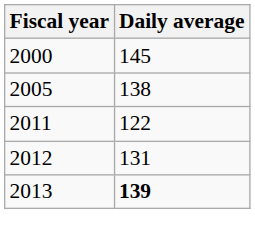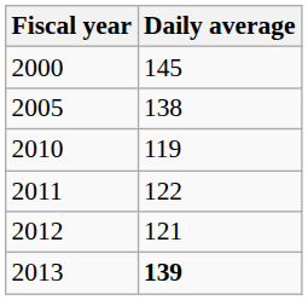 <table class="wikitable">
 <tr>
 <th>Fiscal year</th>
 <th>Daily average</th>
 </tr>
 <tr>
 <td>2000</td>
 <td>145</td>
 </tr>
 <tr>
 <td>2005</td>
 <td>138</td>
 </tr>
 <tr>
+<td>2010</td>
+<td>119</td>
+</tr>
+<tr>
 <td>2011</td>
 <td>122</td>
 </tr>
 <tr>
 <td>2012</td>
-<td>131</td>
+<td>121</td>
 </tr>
 <tr>
 <td>2013</td>
 <td><strong>139</strong></td>
 </tr>
 </table>
